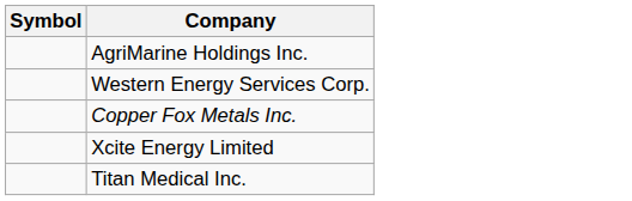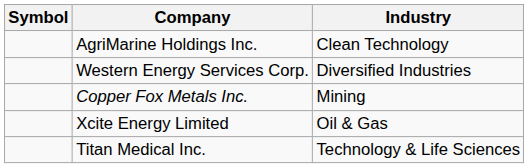 <table class="wikitable">
 <tr>
 <th>Symbol</th>
 <th>Company</th>
+<th>Industry</th>
 </tr>
 <tr>
 <td></td>
 <td>AgriMarine Holdings Inc.</td>
+<td>Clean Technology</td>
 </tr>
 <tr>
 <td></td>
 <td>Western Energy Services Corp.</td>
+<td>Diversified Industries</td>
 </tr>
 <tr>
 <td></td>
 <td><em>Copper Fox Metals Inc.</em></td>
+<td>Mining</td>
 </tr>
 <tr>
 <td></td>
 <td>Xcite Energy Limited</td>
+<td>Oil & Gas</td>
 </tr>
 <tr>
 <td></td>
 <td>Titan Medical Inc.</td>
+<td>Technology & Life Sciences</td>
 </tr>
 </table>
